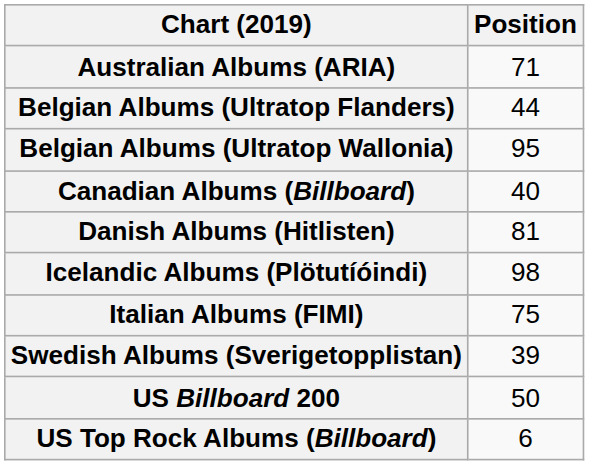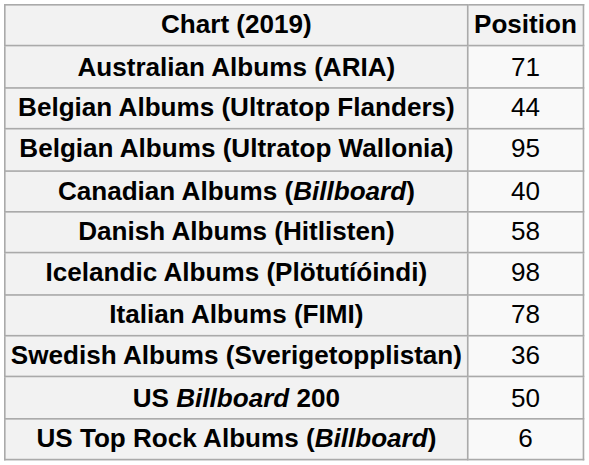 <table class="wikitable sortable plainrowheaders" style="text-align:center">
 <tr>
 <th scope="col">Chart (2019)</th>
 <th scope="col">Position</th>
 </tr>
 <tr>
 <th scope="row">Australian Albums (ARIA)</th>
 <td>71</td>
 </tr>
 <tr>
 <th scope="row">Belgian Albums (Ultratop Flanders)</th>
 <td>44</td>
 </tr>
 <tr>
 <th scope="row">Belgian Albums (Ultratop Wallonia)</th>
 <td>95</td>
 </tr>
 <tr>
 <th scope="row">Canadian Albums (<em>Billboard</em>)</th>
 <td>40</td>
 </tr>
 <tr>
 <th scope="row">Danish Albums (Hitlisten)</th>
-<td>81</td>
+<td>58</td>
 </tr>
 <tr>
 <th scope="row">Icelandic Albums (Plötutíóindi)</th>
 <td>98</td>
 </tr>
 <tr>
 <th scope="row">Italian Albums (FIMI)</th>
-<td>75</td>
+<td>78</td>
 </tr>
 <tr>
 <th scope="row">Swedish Albums (Sverigetopplistan)</th>
-<td>39</td>
+<td>36</td>
 </tr>
 <tr>
 <th scope="row">US <em>Billboard</em> 200</th>
 <td>50</td>
 </tr>
 <tr>
 <th scope="row">US Top Rock Albums (<em>Billboard</em>)</th>
 <td>6</td>
 </tr>
 </table>
